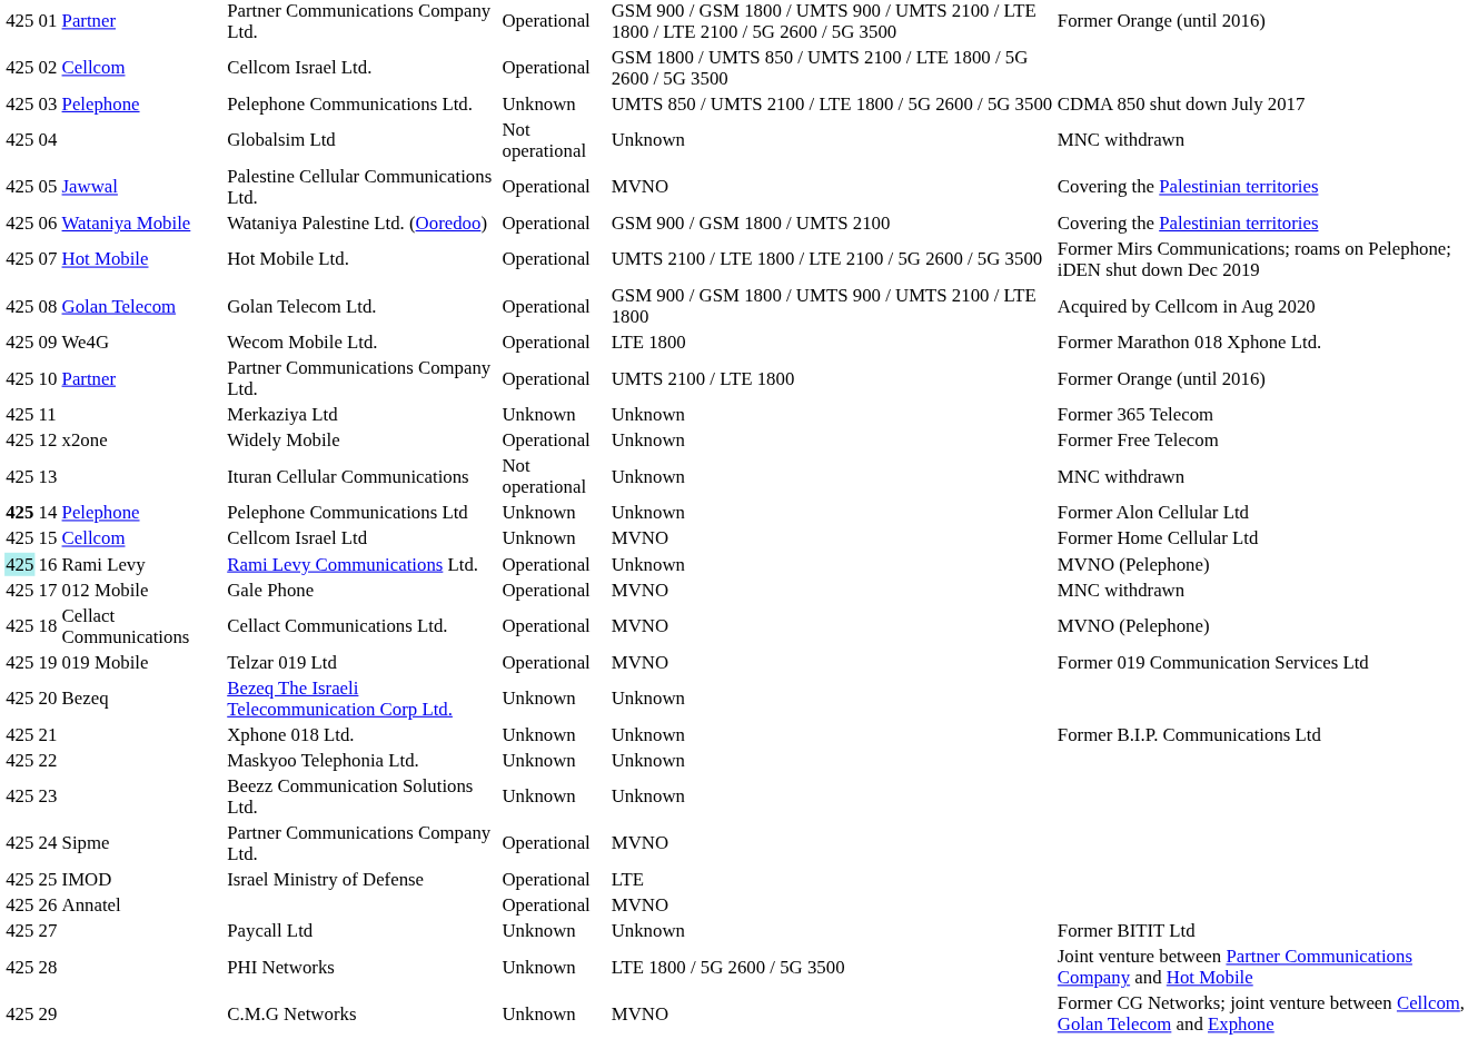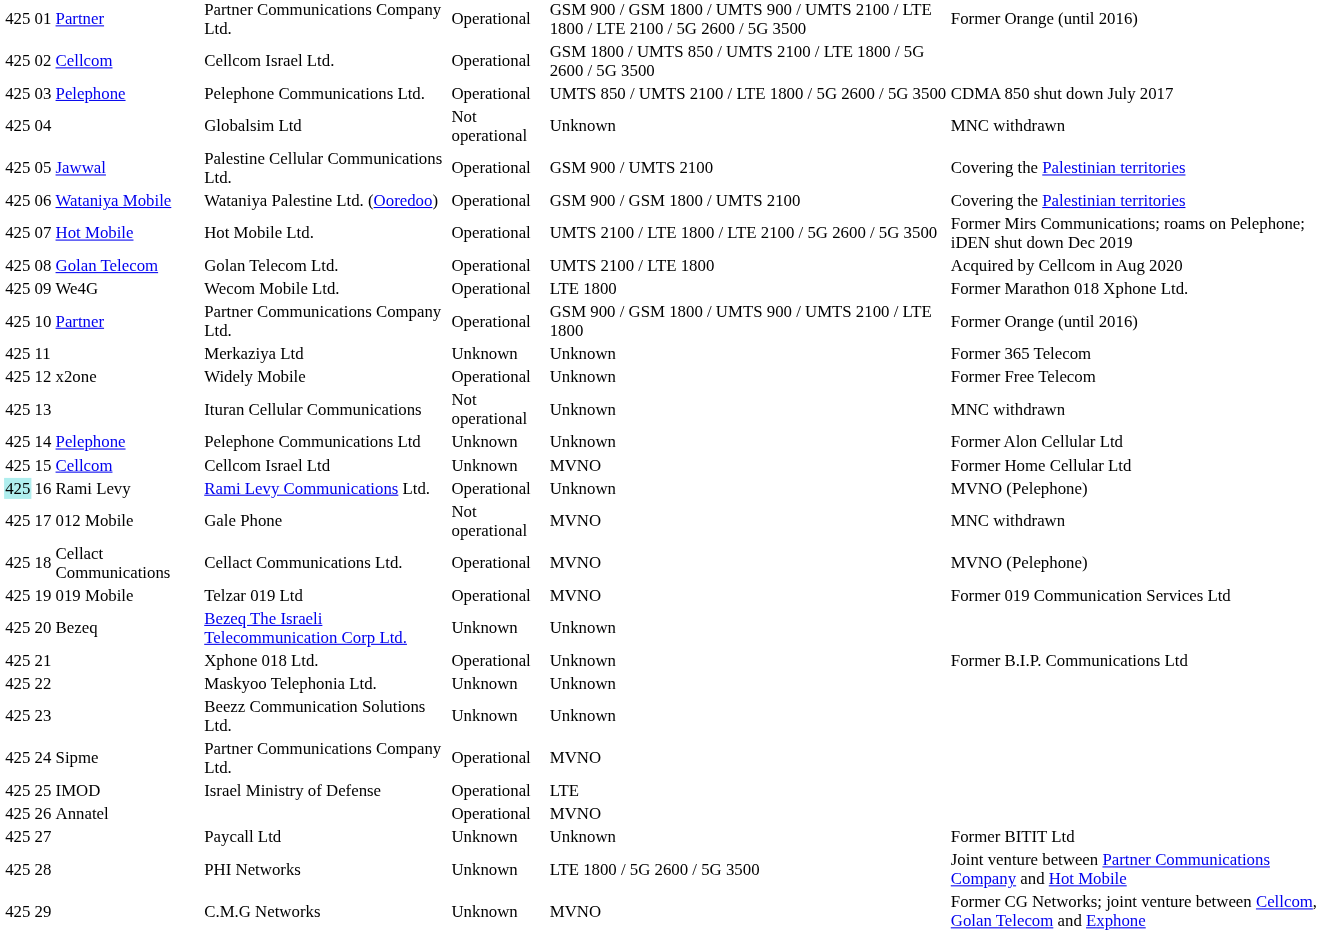 <table>
 <tr>
 <td>425</td>
 <td>01</td>
 <td><a href='#'>Partner</a></td>
 <td>Partner Communications Company Ltd.</td>
 <td>Operational</td>
 <td>GSM 900 / GSM 1800 / UMTS 900 / UMTS 2100 / LTE 1800 / LTE 2100 / 5G 2600 / 5G 3500</td>
 <td>Former Orange (until 2016)</td>
 </tr>
 <tr>
 <td>425</td>
 <td>02</td>
 <td><a href='#'>Cellcom</a></td>
 <td>Cellcom Israel Ltd.</td>
 <td>Operational</td>
 <td>GSM 1800 / UMTS 850 / UMTS 2100 / LTE 1800 / 5G 2600 / 5G 3500</td>
 <td></td>
 </tr>
 <tr>
 <td>425</td>
 <td>03</td>
 <td><a href='#'>Pelephone</a></td>
 <td>Pelephone Communications Ltd.</td>
-<td>Unknown</td>
+<td>Operational</td>
 <td>UMTS 850 / UMTS 2100 / LTE 1800 / 5G 2600 / 5G 3500</td>
 <td>CDMA 850 shut down July 2017</td>
 </tr>
 <tr>
 <td>425</td>
 <td>04</td>
 <td></td>
 <td>Globalsim Ltd</td>
 <td>Not operational</td>
 <td>Unknown</td>
 <td> MNC withdrawn</td>
 </tr>
 <tr>
 <td>425</td>
 <td>05</td>
 <td><a href='#'>Jawwal</a></td>
 <td>Palestine Cellular Communications Ltd.</td>
 <td>Operational</td>
-<td>MVNO</td>
+<td>GSM 900 / UMTS 2100</td>
 <td>Covering the <a href='#'>Palestinian territories</a></td>
 </tr>
 <tr>
 <td>425</td>
 <td>06</td>
 <td><a href='#'>Wataniya Mobile</a></td>
 <td>Wataniya Palestine Ltd. (<a href='#'>Ooredoo</a>)</td>
 <td>Operational</td>
 <td>GSM 900 / GSM 1800 / UMTS 2100</td>
 <td>Covering the <a href='#'>Palestinian territories</a></td>
 </tr>
 <tr>
 <td>425</td>
 <td>07</td>
 <td><a href='#'>Hot Mobile</a></td>
 <td>Hot Mobile Ltd.</td>
 <td>Operational</td>
 <td>UMTS 2100 / LTE 1800 / LTE 2100 / 5G 2600 / 5G 3500</td>
 <td>Former Mirs Communications; roams on Pelephone; iDEN shut down Dec 2019</td>
 </tr>
 <tr>
 <td>425</td>
 <td>08</td>
 <td><a href='#'>Golan Telecom</a></td>
 <td>Golan Telecom Ltd.</td>
 <td>Operational</td>
-<td>GSM 900 / GSM 1800 / UMTS 900 / UMTS 2100 / LTE 1800</td>
+<td>UMTS 2100 / LTE 1800</td>
 <td>Acquired by Cellcom in Aug 2020</td>
 </tr>
 <tr>
 <td>425</td>
 <td>09</td>
 <td>We4G</td>
 <td>Wecom Mobile Ltd.</td>
 <td>Operational</td>
 <td>LTE 1800</td>
 <td>Former Marathon 018 Xphone Ltd.</td>
 </tr>
 <tr>
 <td>425</td>
 <td>10</td>
 <td><a href='#'>Partner</a></td>
 <td>Partner Communications Company Ltd.</td>
 <td>Operational</td>
-<td>UMTS 2100 / LTE 1800</td>
+<td>GSM 900 / GSM 1800 / UMTS 900 / UMTS 2100 / LTE 1800</td>
 <td>Former Orange (until 2016)</td>
 </tr>
 <tr>
 <td>425</td>
 <td>11</td>
 <td></td>
 <td>Merkaziya Ltd</td>
 <td>Unknown</td>
 <td>Unknown</td>
 <td>Former 365 Telecom</td>
 </tr>
 <tr>
 <td>425</td>
 <td>12</td>
 <td>x2one</td>
 <td>Widely Mobile</td>
 <td>Operational</td>
 <td>Unknown</td>
 <td>Former Free Telecom</td>
 </tr>
 <tr>
 <td>425</td>
 <td>13</td>
 <td></td>
 <td>Ituran Cellular Communications</td>
 <td>Not operational</td>
 <td>Unknown</td>
 <td> MNC withdrawn</td>
 </tr>
 <tr>
-<td><strong>425</strong></td>
+<td>425</td>
 <td>14</td>
 <td><a href='#'>Pelephone</a></td>
 <td>Pelephone Communications Ltd</td>
 <td>Unknown</td>
 <td>Unknown</td>
 <td>Former Alon Cellular Ltd</td>
 </tr>
 <tr>
 <td>425</td>
 <td>15</td>
 <td><a href='#'>Cellcom</a></td>
 <td>Cellcom Israel Ltd</td>
 <td>Unknown</td>
 <td>MVNO</td>
 <td>Former Home Cellular Ltd</td>
 </tr>
 <tr>
 <td style="background: paleturquoise;">425</td>
 <td>16</td>
 <td>Rami Levy</td>
 <td><a href='#'>Rami Levy Communications</a> Ltd.</td>
 <td>Operational</td>
 <td>Unknown</td>
 <td>MVNO (Pelephone)</td>
 </tr>
 <tr>
 <td>425</td>
 <td>17</td>
 <td>012 Mobile</td>
 <td>Gale Phone</td>
-<td>Operational</td>
+<td>Not operational</td>
 <td>MVNO</td>
 <td> MNC withdrawn</td>
 </tr>
 <tr>
 <td>425</td>
 <td>18</td>
 <td>Cellact Communications</td>
 <td>Cellact Communications Ltd.</td>
 <td>Operational</td>
 <td>MVNO</td>
 <td>MVNO (Pelephone)</td>
 </tr>
 <tr>
 <td>425</td>
 <td>19</td>
 <td>019 Mobile</td>
 <td>Telzar 019 Ltd</td>
 <td>Operational</td>
 <td>MVNO</td>
 <td>Former 019 Communication Services Ltd</td>
 </tr>
 <tr>
 <td>425</td>
 <td>20</td>
 <td>Bezeq</td>
 <td><a href='#'>Bezeq The Israeli Telecommunication Corp Ltd.</a></td>
 <td>Unknown</td>
 <td>Unknown</td>
 <td></td>
 </tr>
 <tr>
 <td>425</td>
 <td>21</td>
 <td></td>
 <td>Xphone 018 Ltd.</td>
-<td>Unknown</td>
+<td>Operational</td>
 <td>Unknown</td>
 <td>Former B.I.P. Communications Ltd</td>
 </tr>
 <tr>
 <td>425</td>
 <td>22</td>
 <td></td>
 <td>Maskyoo Telephonia Ltd.</td>
 <td>Unknown</td>
 <td>Unknown</td>
 <td></td>
 </tr>
 <tr>
 <td>425</td>
 <td>23</td>
 <td></td>
 <td>Beezz Communication Solutions Ltd.</td>
 <td>Unknown</td>
 <td>Unknown</td>
 <td></td>
 </tr>
 <tr>
 <td>425</td>
 <td>24</td>
 <td>Sipme</td>
 <td>Partner Communications Company Ltd.</td>
 <td>Operational</td>
 <td>MVNO</td>
 <td></td>
 </tr>
 <tr>
 <td>425</td>
 <td>25</td>
 <td>IMOD</td>
 <td>Israel Ministry of Defense</td>
 <td>Operational</td>
 <td>LTE</td>
 <td></td>
 </tr>
 <tr>
 <td>425</td>
 <td>26</td>
 <td>Annatel</td>
 <td></td>
 <td>Operational</td>
 <td>MVNO</td>
 <td></td>
 </tr>
 <tr>
 <td>425</td>
 <td>27</td>
 <td></td>
 <td>Paycall Ltd</td>
 <td>Unknown</td>
 <td>Unknown</td>
 <td>Former BITIT Ltd</td>
 </tr>
 <tr>
 <td>425</td>
 <td>28</td>
 <td></td>
 <td>PHI Networks</td>
 <td>Unknown</td>
 <td>LTE 1800 / 5G 2600 / 5G 3500</td>
 <td>Joint venture between <a href='#'>Partner Communications Company</a> and <a href='#'>Hot Mobile</a></td>
 </tr>
 <tr>
 <td>425</td>
 <td>29</td>
 <td></td>
 <td>C.M.G Networks</td>
 <td>Unknown</td>
 <td>MVNO</td>
 <td>Former CG Networks; joint venture between <a href='#'>Cellcom</a>, <a href='#'>Golan Telecom</a> and <a href='#'>Exphone</a></td>
 </tr>
 </table>
